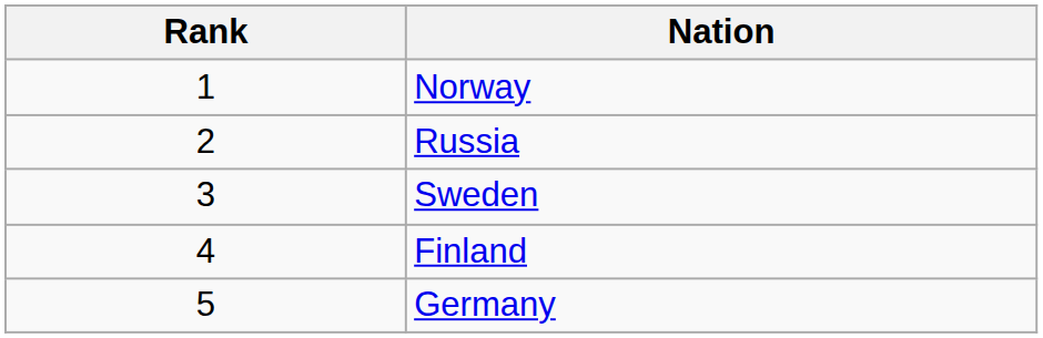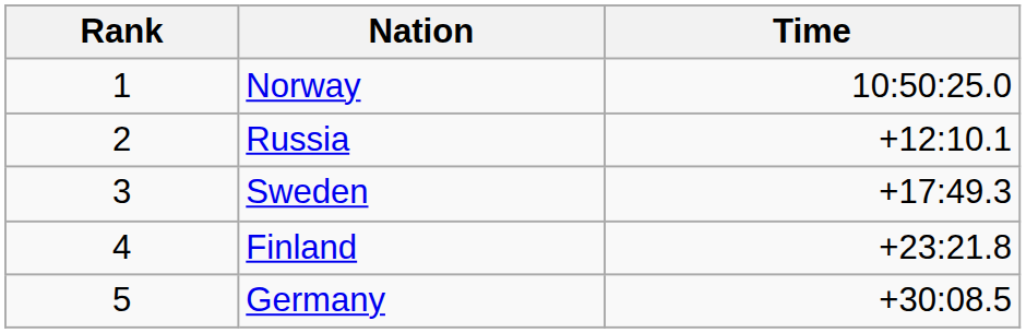 <table class="wikitable" style="width:30em; margin-bottom:0">
 <tr>
 <th>Rank</th>
 <th>Nation</th>
+<th>Time</th>
 </tr>
 <tr>
 <td style="text-align:center;">1</td>
 <td> <a href='#'>Norway</a></td>
+<td align="right">10:50:25.0</td>
 </tr>
 <tr>
 <td style="text-align:center;">2</td>
 <td> <a href='#'>Russia</a></td>
+<td align="right">+12:10.1</td>
 </tr>
 <tr>
 <td style="text-align:center;">3</td>
 <td> <a href='#'>Sweden</a></td>
+<td align="right">+17:49.3</td>
 </tr>
 <tr>
 <td style="text-align:center;">4</td>
 <td> <a href='#'>Finland</a></td>
+<td align="right">+23:21.8</td>
 </tr>
 <tr>
 <td style="text-align:center;">5</td>
 <td> <a href='#'>Germany</a></td>
+<td align="right">+30:08.5</td>
 </tr>
 </table>
